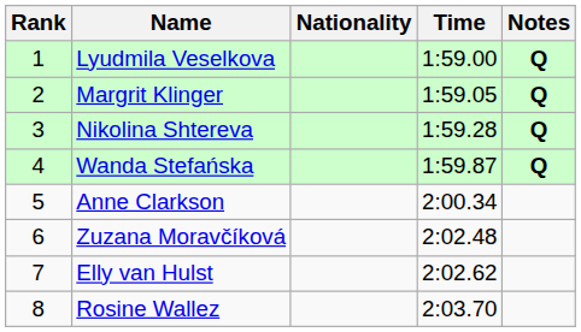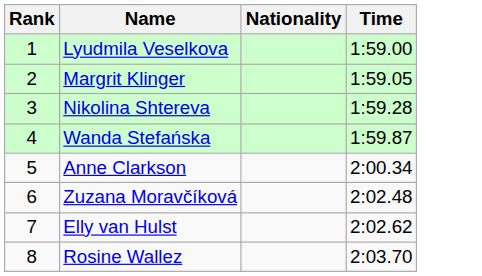 <table class="wikitable sortable" style="text-align:center">
 <tr>
 <th>Rank</th>
 <th>Name</th>
 <th>Nationality</th>
 <th>Time</th>
-<th>Notes</th>
 </tr>
 <tr bgcolor=ccffcc>
 <td>1</td>
 <td align=left><a href='#'>Lyudmila Veselkova</a></td>
 <td align=left></td>
 <td>1:59.00</td>
-<td><strong>Q</strong></td>
 </tr>
 <tr bgcolor=ccffcc>
 <td>2</td>
 <td align=left><a href='#'>Margrit Klinger</a></td>
 <td align=left></td>
 <td>1:59.05</td>
-<td><strong>Q</strong></td>
 </tr>
 <tr bgcolor=ccffcc>
 <td>3</td>
 <td align=left><a href='#'>Nikolina Shtereva</a></td>
 <td align=left></td>
 <td>1:59.28</td>
-<td><strong>Q</strong></td>
 </tr>
 <tr bgcolor=ccffcc>
 <td>4</td>
 <td align=left><a href='#'>Wanda Stefańska</a></td>
 <td align=left></td>
 <td>1:59.87</td>
-<td><strong>Q</strong></td>
 </tr>
 <tr>
 <td>5</td>
 <td align=left><a href='#'>Anne Clarkson</a></td>
 <td align=left></td>
 <td>2:00.34</td>
-<td></td>
 </tr>
 <tr>
 <td>6</td>
 <td align=left><a href='#'>Zuzana Moravčíková</a></td>
 <td align=left></td>
 <td>2:02.48</td>
-<td></td>
 </tr>
 <tr>
 <td>7</td>
 <td align=left><a href='#'>Elly van Hulst</a></td>
 <td align=left></td>
 <td>2:02.62</td>
-<td></td>
 </tr>
 <tr>
 <td>8</td>
 <td align=left><a href='#'>Rosine Wallez</a></td>
 <td align=left></td>
 <td>2:03.70</td>
-<td></td>
 </tr>
 </table>
